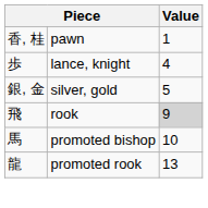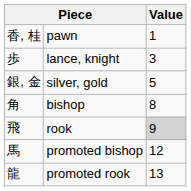 <table class='wikitable'>
 <tr>
 <th colspan="2">Piece</th>
 <th>Value</th>
 </tr>
 <tr>
 <td>香, 桂</td>
 <td>pawn</td>
 <td>1</td>
 </tr>
 <tr>
 <td>歩</td>
 <td>lance, knight</td>
-<td>4</td>
+<td>3</td>
 </tr>
 <tr>
 <td>銀, 金</td>
 <td>silver, gold</td>
 <td>5</td>
+</tr>
+<tr>
+<td>角</td>
+<td>bishop</td>
+<td>8</td>
 </tr>
 <tr>
 <td>飛</td>
 <td>rook</td>
 <td style="background: lightgrey;">9</td>
 </tr>
 <tr>
 <td>馬</td>
 <td>promoted bishop</td>
-<td>10</td>
+<td>12</td>
 </tr>
 <tr>
 <td>龍</td>
 <td>promoted rook</td>
 <td>13</td>
 </tr>
 </table>
